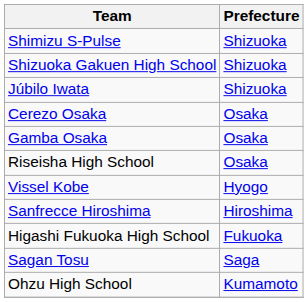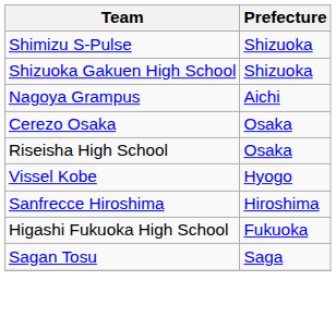 <table class="wikitable">
 <tr>
 <th>Team</th>
 <th>Prefecture</th>
 </tr>
 <tr>
 <td><a href='#'>Shimizu S-Pulse</a></td>
 <td><a href='#'>Shizuoka</a></td>
 </tr>
 <tr>
 <td><a href='#'>Shizuoka Gakuen High School</a> </td>
 <td><a href='#'>Shizuoka</a></td>
 </tr>
 <tr>
-<td><a href='#'>Júbilo Iwata</a></td>
-<td><a href='#'>Shizuoka</a></td>
+<td><a href='#'>Nagoya Grampus</a></td>
+<td><a href='#'>Aichi</a></td>
 </tr>
 <tr>
 <td><a href='#'>Cerezo Osaka</a></td>
-<td><a href='#'>Osaka</a></td>
-</tr>
-<tr>
-<td><a href='#'>Gamba Osaka</a></td>
 <td><a href='#'>Osaka</a></td>
 </tr>
 <tr>
 <td>Riseisha High School </td>
 <td><a href='#'>Osaka</a></td>
 </tr>
 <tr>
 <td><a href='#'>Vissel Kobe</a></td>
 <td><a href='#'>Hyogo</a></td>
 </tr>
 <tr>
 <td><a href='#'>Sanfrecce Hiroshima</a></td>
 <td><a href='#'>Hiroshima</a></td>
 </tr>
 <tr>
 <td>Higashi Fukuoka High School</td>
 <td><a href='#'>Fukuoka</a></td>
 </tr>
 <tr>
 <td><a href='#'>Sagan Tosu</a></td>
 <td><a href='#'>Saga</a></td>
 </tr>
 <tr>
-<td>Ohzu High School</td>
-<td><a href='#'>Kumamoto</a></td>
-</tr>
-<tr>
 </tr>
 </table>
